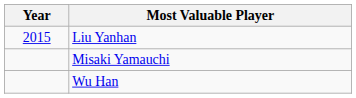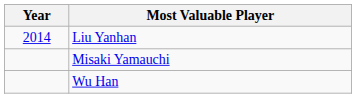 <table class="wikitable" style="width: 400px;">
 <tr>
 <th width="40">Year</th>
 <th width="200">Most Valuable Player</th>
 </tr>
 <tr>
-<td align=center><a href='#'>2015</a></td>
+<td align=center><a href='#'>2014</a></td>
 <td> <a href='#'>Liu Yanhan</a></td>
 </tr>
 <tr>
 <td align=center></td>
 <td> <a href='#'>Misaki Yamauchi</a></td>
 </tr>
 <tr>
 <td align=center></td>
 <td> <a href='#'>Wu Han</a></td>
 </tr>
 </table>
